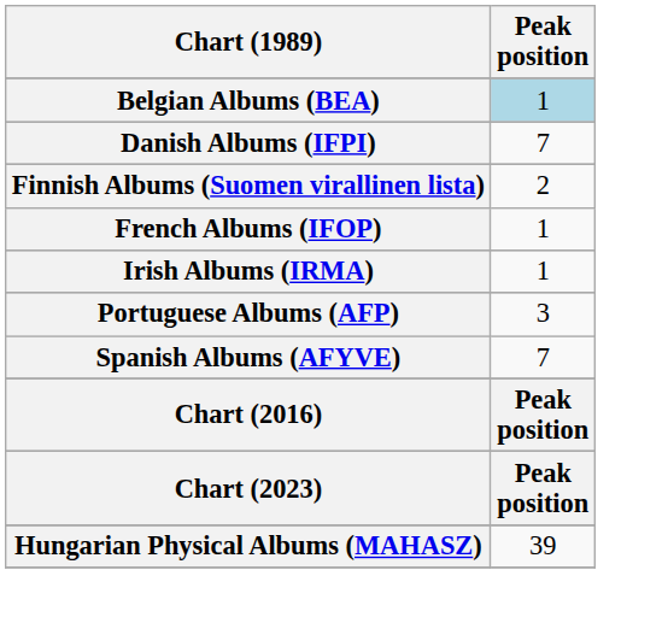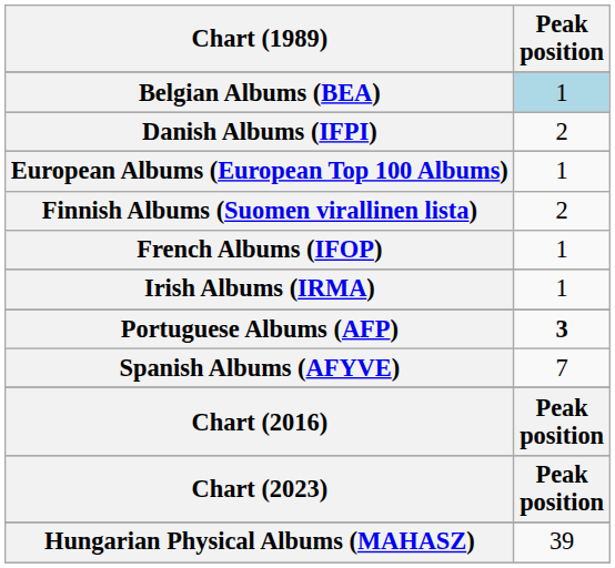 <table class="wikitable plainrowheaders sortable" style="text-align:center">
 <tr>
 <th>Chart (1989)</th>
 <th>Peak<br>position</th>
 </tr>
 <tr>
 </tr>
 <tr>
 </tr>
 <tr>
 <th scope="row">Belgian Albums (<a href='#'>BEA</a>)</th>
 <td style="background: lightblue;">1</td>
 </tr>
 <tr>
 </tr>
 <tr>
 <th scope="row">Danish Albums (<a href='#'>IFPI</a>)</th>
-<td>7</td>
+<td>2</td>
 </tr>
 <tr>
+</tr>
+<tr>
+<th scope="row">European Albums (<a href='#'>European Top 100 Albums</a>)</th>
+<td>1</td>
 </tr>
 <tr>
 <th scope="row">Finnish Albums (<a href='#'>Suomen virallinen lista</a>)</th>
 <td>2</td>
 </tr>
 <tr>
 <th scope="row">French Albums (<a href='#'>IFOP</a>)</th>
 <td>1</td>
 </tr>
 <tr>
 </tr>
 <tr>
 <th scope="row">Irish Albums (<a href='#'>IRMA</a>)</th>
 <td>1</td>
 </tr>
 <tr>
 </tr>
 <tr>
 </tr>
 <tr>
 <th scope="row">Portuguese Albums (<a href='#'>AFP</a>)</th>
-<td>3</td>
+<td><strong>3</strong></td>
 </tr>
 <tr>
 <th scope="row">Spanish Albums (<a href='#'>AFYVE</a>)</th>
 <td>7</td>
 </tr>
 <tr>
 </tr>
 <tr>
 </tr>
 <tr>
 </tr>
 <tr>
 </tr>
 <tr>
 </tr>
 <tr>
 <th>Chart (2016)</th>
 <th>Peak<br>position</th>
 </tr>
 <tr>
 </tr>
 <tr>
 <th>Chart (2023)</th>
 <th>Peak<br>position</th>
 </tr>
 <tr>
 </tr>
 <tr>
 <th scope="row">Hungarian Physical Albums (<a href='#'>MAHASZ</a>)</th>
 <td>39</td>
 </tr>
 <tr>
 </tr>
 </table>
